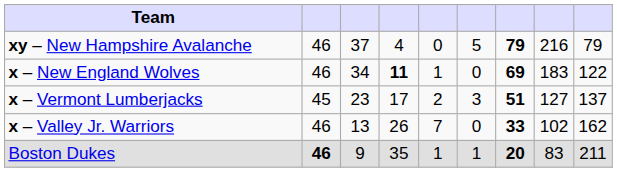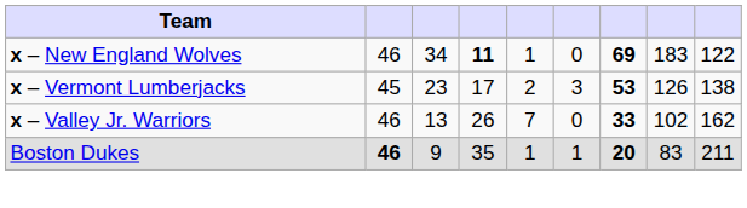 <table class="wikitable" style="text-align:center">
 <tr>
 <th style="background:#ddf; width:46%;">Team</th>
 <th style="background:#ddf; width:6%;"></th>
 <th style="background:#ddf; width:6%;"></th>
 <th style="background:#ddf; width:6%;"></th>
 <th style="background:#ddf; width:6%;"></th>
 <th style="background:#ddf; width:6%;"></th>
 <th style="background:#ddf; width:6%;"></th>
 <th style="background:#ddf; width:6%;"></th>
 <th style="background:#ddf; width:6%;"></th>
-</tr>
-<tr>
-<td align=left><strong>xy</strong> – <a href='#'>New Hampshire Avalanche</a></td>
-<td>46</td>
-<td>37</td>
-<td>4</td>
-<td>0</td>
-<td>5</td>
-<td><strong>79</strong></td>
-<td>216</td>
-<td>79</td>
 </tr>
 <tr>
 <td align=left><strong>x</strong> – <a href='#'>New England Wolves</a></td>
 <td>46</td>
 <td>34</td>
 <td><strong>11</strong></td>
 <td>1</td>
 <td>0</td>
 <td><strong>69</strong></td>
 <td>183</td>
 <td>122</td>
 </tr>
 <tr>
 <td align=left><strong>x</strong> – <a href='#'>Vermont Lumberjacks</a></td>
 <td>45</td>
 <td>23</td>
 <td>17</td>
 <td>2</td>
 <td>3</td>
-<td><strong>51</strong></td>
-<td>127</td>
-<td>137</td>
+<td><strong>53</strong></td>
+<td>126</td>
+<td>138</td>
 </tr>
 <tr>
 <td align=left><strong>x</strong> – <a href='#'>Valley Jr. Warriors</a></td>
 <td>46</td>
 <td>13</td>
 <td>26</td>
 <td>7</td>
 <td>0</td>
 <td><strong>33</strong></td>
 <td>102</td>
 <td>162</td>
 </tr>
 <tr bgcolor=e0e0e0>
 <td align=left><a href='#'>Boston Dukes</a></td>
 <td><strong>46</strong></td>
 <td>9</td>
 <td>35</td>
 <td>1</td>
 <td>1</td>
 <td><strong>20</strong></td>
 <td>83</td>
 <td>211</td>
 </tr>
 </table>
